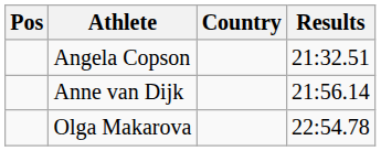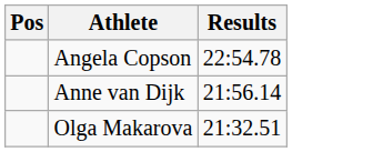 <table class="wikitable">
 <tr>
 <th>Pos</th>
 <th>Athlete</th>
-<th>Country</th>
 <th>Results</th>
 </tr>
 <tr>
 <td align="center"></td>
 <td>Angela Copson</td>
-<td></td>
-<td>21:32.51</td>
+<td>22:54.78</td>
 </tr>
 <tr>
 <td align="center"></td>
 <td>Anne van Dijk</td>
-<td></td>
 <td>21:56.14</td>
 </tr>
 <tr>
 <td align="center"></td>
 <td>Olga Makarova</td>
-<td></td>
-<td>22:54.78</td>
+<td>21:32.51</td>
 </tr>
 </table>
